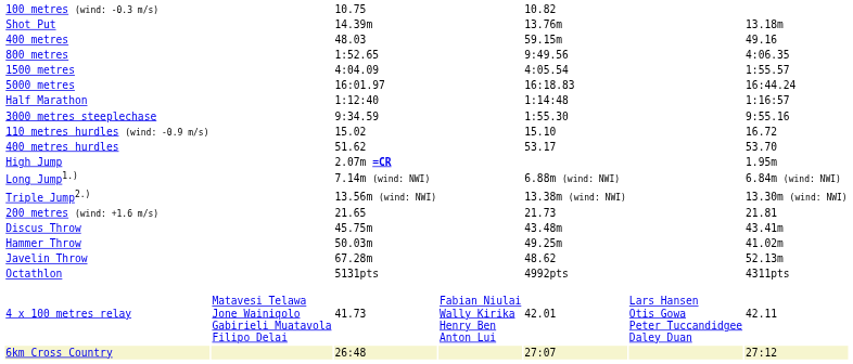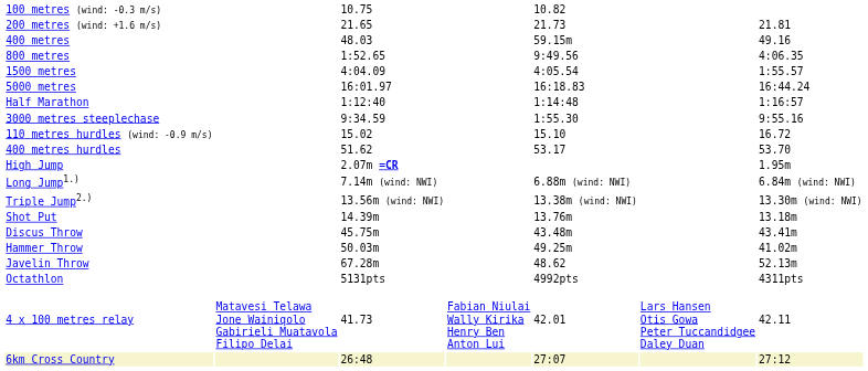 <table>
 <tr>
 <td><a href='#'>100 metres</a> <small>(wind: -0.3 m/s)</small></td>
 <td></td>
 <td>10.75</td>
 <td> <br> </td>
 <td>10.82</td>
 <td></td>
 <td></td>
 </tr>
 <tr>
-<td><a href='#'>Shot Put</a></td>
+<td><a href='#'>200 metres</a> <small>(wind: +1.6 m/s)</small></td>
 <td></td>
-<td>14.39m</td>
+<td>21.65</td>
 <td></td>
-<td>13.76m</td>
-<td></td>
-<td>13.18m</td>
+<td>21.73</td>
+<td> <br> </td>
+<td>21.81</td>
 </tr>
 <tr>
 <td><a href='#'>400 metres</a></td>
 <td></td>
 <td>48.03</td>
 <td></td>
 <td>59.15m</td>
 <td></td>
 <td>49.16</td>
 </tr>
 <tr>
 <td><a href='#'>800 metres</a></td>
 <td></td>
 <td>1:52.65</td>
 <td></td>
 <td>9:49.56</td>
 <td></td>
 <td>4:06.35</td>
 </tr>
 <tr>
 <td><a href='#'>1500 metres</a></td>
 <td></td>
 <td>4:04.09</td>
 <td></td>
 <td>4:05.54</td>
 <td></td>
 <td>1:55.57</td>
 </tr>
 <tr>
 <td><a href='#'>5000 metres</a></td>
 <td></td>
 <td>16:01.97</td>
 <td></td>
 <td>16:18.83</td>
 <td></td>
 <td>16:44.24</td>
 </tr>
 <tr>
 <td><a href='#'>Half Marathon</a></td>
 <td></td>
 <td>1:12:40</td>
 <td></td>
 <td>1:14:48</td>
 <td></td>
 <td>1:16:57</td>
 </tr>
 <tr>
 <td><a href='#'>3000 metres steeplechase</a></td>
 <td></td>
 <td>9:34.59</td>
 <td></td>
 <td>1:55.30</td>
 <td></td>
 <td>9:55.16</td>
 </tr>
 <tr>
 <td><a href='#'>110 metres hurdles</a> <small>(wind: -0.9 m/s)</small></td>
 <td></td>
 <td>15.02</td>
 <td></td>
 <td>15.10</td>
 <td></td>
 <td>16.72</td>
 </tr>
 <tr>
 <td><a href='#'>400 metres hurdles</a></td>
 <td></td>
 <td>51.62</td>
 <td></td>
 <td>53.17</td>
 <td></td>
 <td>53.70</td>
 </tr>
 <tr>
 <td><a href='#'>High Jump</a></td>
 <td> <br> </td>
 <td>2.07m  <a href='#'>=<strong>CR</strong></a></td>
 <td></td>
 <td></td>
 <td></td>
 <td>1.95m</td>
 </tr>
 <tr>
 <td><a href='#'>Long Jump</a><sup>1.)</sup></td>
 <td></td>
 <td>7.14m <small>(wind: NWI)</small></td>
 <td></td>
 <td>6.88m <small>(wind: NWI)</small></td>
 <td></td>
 <td>6.84m <small>(wind: NWI)</small></td>
 </tr>
 <tr>
 <td><a href='#'>Triple Jump</a><sup>2.)</sup></td>
 <td></td>
 <td>13.56m <small>(wind: NWI)</small></td>
 <td></td>
 <td>13.38m <small>(wind: NWI)</small></td>
 <td></td>
 <td>13.30m <small>(wind: NWI)</small></td>
 </tr>
 <tr>
-<td><a href='#'>200 metres</a> <small>(wind: +1.6 m/s)</small></td>
+<td><a href='#'>Shot Put</a></td>
 <td></td>
-<td>21.65</td>
+<td>14.39m</td>
 <td></td>
-<td>21.73</td>
-<td> <br> </td>
-<td>21.81</td>
+<td>13.76m</td>
+<td></td>
+<td>13.18m</td>
 </tr>
 <tr>
 <td><a href='#'>Discus Throw</a></td>
 <td></td>
 <td>45.75m</td>
 <td></td>
 <td>43.48m</td>
 <td></td>
 <td>43.41m</td>
 </tr>
 <tr>
 <td><a href='#'>Hammer Throw</a></td>
 <td></td>
 <td>50.03m</td>
 <td></td>
 <td>49.25m</td>
 <td></td>
 <td>41.02m</td>
 </tr>
 <tr>
 <td><a href='#'>Javelin Throw</a></td>
 <td></td>
 <td>67.28m</td>
 <td></td>
 <td>48.62</td>
 <td></td>
 <td>52.13m</td>
 </tr>
 <tr>
 <td><a href='#'>Octathlon</a></td>
 <td></td>
 <td>5131pts</td>
 <td></td>
 <td>4992pts</td>
 <td></td>
 <td>4311pts</td>
 </tr>
 <tr>
 <td><a href='#'>4 x 100 metres relay</a></td>
 <td> <br> <a href='#'>Matavesi Telawa</a> <br> <a href='#'>Jone Wainiqolo</a> <br> <a href='#'>Gabirieli Muatavola</a> <br> <a href='#'>Filipo Delai</a></td>
 <td>41.73</td>
 <td> <br> <a href='#'>Fabian Niulai</a> <br> <a href='#'>Wally Kirika</a> <br> <a href='#'>Henry Ben</a> <br> <a href='#'>Anton Lui</a></td>
 <td>42.01</td>
 <td> <br> <a href='#'>Lars Hansen</a> <br> <a href='#'>Otis Gowa</a> <br> <a href='#'>Peter Tuccandidgee</a> <br> <a href='#'>Daley Duan</a></td>
 <td>42.11</td>
 </tr>
 <tr style="background:#f6F5CE;">
 <td><a href='#'>6km Cross Country</a></td>
 <td></td>
 <td>26:48</td>
 <td></td>
 <td>27:07</td>
 <td></td>
 <td>27:12</td>
 </tr>
 </table>
